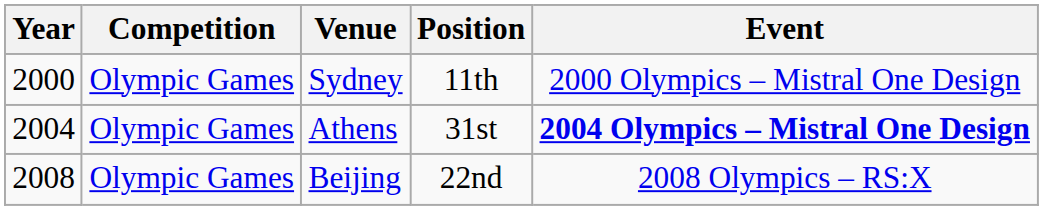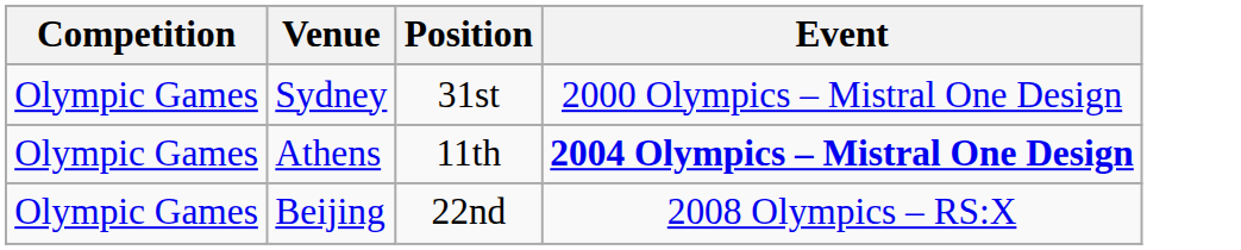 <table class="wikitable" style="text-align:center;">
 <tr>
-<th>Year</th>
 <th>Competition</th>
 <th>Venue</th>
 <th>Position</th>
 <th>Event</th>
 </tr>
 <tr>
-<td rowspan=1>2000</td>
 <td rowspan=1 align=left><a href='#'>Olympic Games</a></td>
 <td rowspan=1 align=left> <a href='#'>Sydney</a></td>
-<td>11th</td>
+<td>31st</td>
 <td><a href='#'>2000 Olympics – Mistral One Design</a></td>
 </tr>
 <tr>
-<td rowspan=1>2004</td>
 <td rowspan=1 align=left><a href='#'>Olympic Games</a></td>
 <td rowspan=1 align=left> <a href='#'>Athens</a></td>
-<td>31st</td>
+<td>11th</td>
 <td><strong><a href='#'>2004 Olympics – Mistral One Design</a></strong></td>
 </tr>
 <tr>
-<td rowspan=1>2008</td>
 <td rowspan=1 align=left><a href='#'>Olympic Games</a></td>
 <td rowspan=1 align=left> <a href='#'>Beijing</a></td>
 <td>22nd</td>
 <td><a href='#'>2008 Olympics – RS:X</a></td>
 </tr>
 </table>
